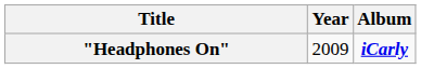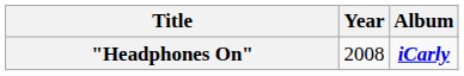 <table class="wikitable plainrowheaders" style="text-align:center;">
 <tr>
 <th scope="col" style="width:16em;">Title</th>
 <th scope="col">Year</th>
 <th scope="col">Album</th>
 </tr>
 <tr>
 <th scope="row">"Headphones On"</th>
-<td>2009</td>
+<td>2008</td>
 <td><strong><em><a href='#'>iCarly</a></em></strong></td>
 </tr>
 </table>
